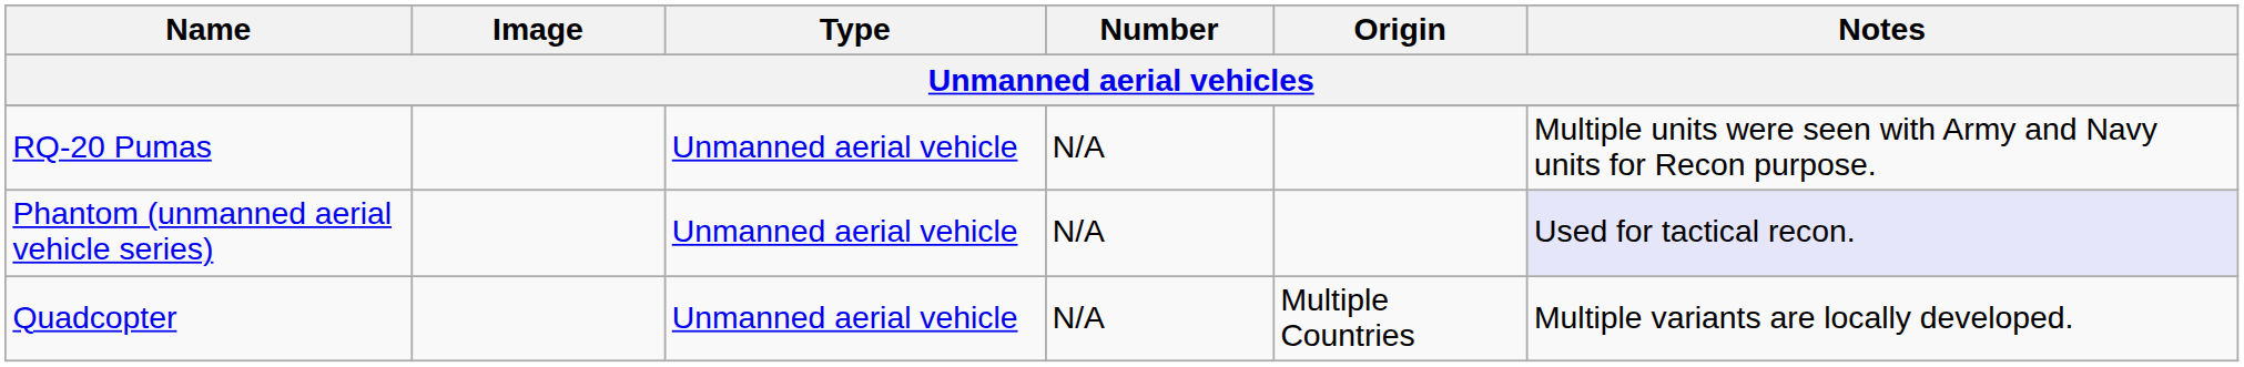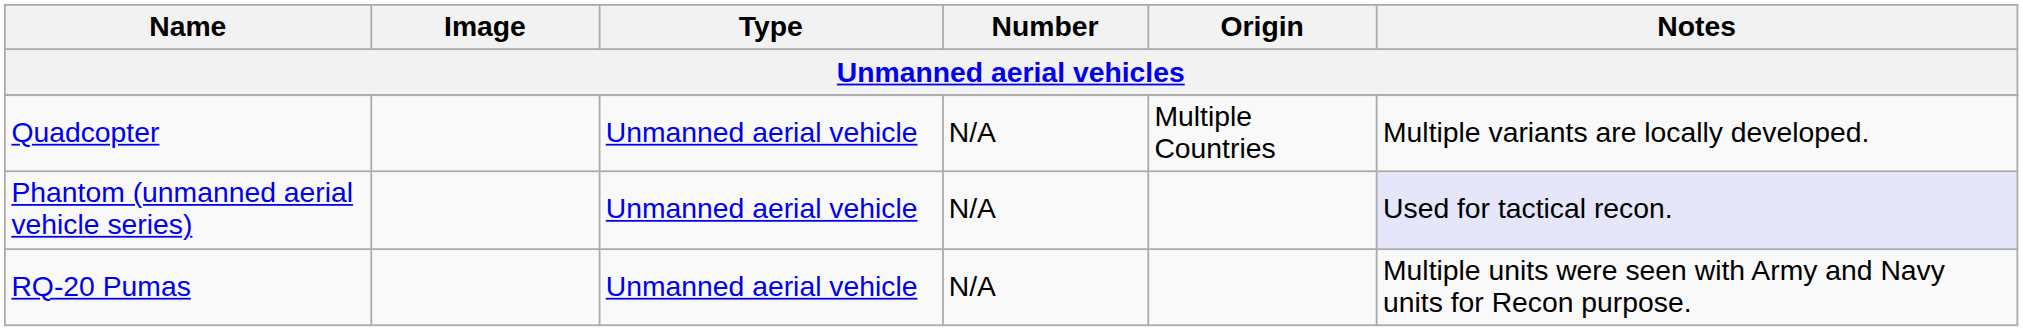 <table class="wikitable" style="width:90%;">
 <tr>
 <th width=16%>Name</th>
 <th width=10%>Image</th>
 <th width=15%>Type</th>
 <th width=9%>Number</th>
 <th width=10%>Origin</th>
 <th width=28%>Notes</th>
 </tr>
 <tr>
 <th colspan="6"><a href='#'>Unmanned aerial vehicles</a></th>
 </tr>
 <tr>
 </tr>
 <tr>
-<td><a href='#'>RQ-20 Pumas</a></td>
+<td><a href='#'>Quadcopter</a></td>
 <td></td>
 <td><a href='#'>Unmanned aerial vehicle</a></td>
 <td>N/A</td>
-<td></td>
-<td>Multiple units were seen with Army and Navy units for Recon purpose.</td>
+<td>Multiple Countries</td>
+<td>Multiple variants are locally developed.</td>
 </tr>
 <tr>
 <td><a href='#'>Phantom (unmanned aerial vehicle series)</a></td>
 <td></td>
 <td><a href='#'>Unmanned aerial vehicle</a></td>
 <td>N/A</td>
 <td></td>
 <td style="background: lavender;">Used for tactical recon.</td>
 </tr>
 <tr>
-<td><a href='#'>Quadcopter</a></td>
+<td><a href='#'>RQ-20 Pumas</a></td>
 <td></td>
 <td><a href='#'>Unmanned aerial vehicle</a></td>
 <td>N/A</td>
-<td>Multiple Countries</td>
-<td>Multiple variants are locally developed.</td>
+<td></td>
+<td>Multiple units were seen with Army and Navy units for Recon purpose.</td>
 </tr>
 </table>
